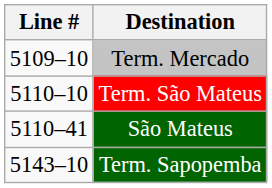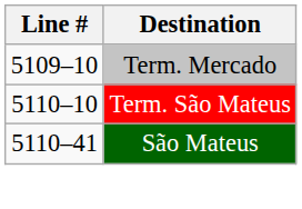 <table class="wikitable">
 <tr>
 <th align="center">Line #</th>
 <th align="center">Destination</th>
 </tr>
 <tr>
 <td align="center">5109–10</td>
 <td align="center" bgcolor="c4c4c4">Term. Mercado</td>
 </tr>
 <tr>
 <td align="center">5110–10</td>
 <td align="center" bgcolor="FF0000" style="color:white">Term. São Mateus</td>
 </tr>
 <tr>
 <td align="center">5110–41</td>
 <td align="center" bgcolor="006400" style="color:white">São Mateus</td>
 </tr>
-<tr>
-<td align="center">5143–10</td>
-<td align="center" bgcolor="006400" style="color:white">Term. Sapopemba</td>
-</tr>
 </table>
